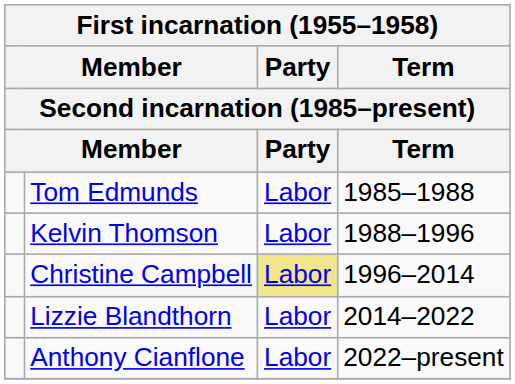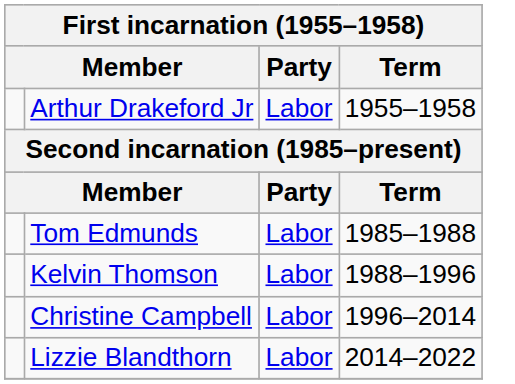 <table class="wikitable">
 <tr>
 <th colspan="4">First incarnation (1955–1958)</th>
 </tr>
 <tr>
 <th colspan="2">Member</th>
 <th>Party</th>
 <th>Term</th>
+</tr>
+<tr>
+<td> </td>
+<td><a href='#'>Arthur Drakeford Jr</a></td>
+<td><a href='#'>Labor</a></td>
+<td>1955–1958</td>
 </tr>
 <tr>
 <th colspan="4">Second incarnation (1985–present)</th>
 </tr>
 <tr>
 <th colspan="2">Member</th>
 <th>Party</th>
 <th>Term</th>
 </tr>
 <tr>
 <td> </td>
 <td><a href='#'>Tom Edmunds</a></td>
 <td><a href='#'>Labor</a></td>
 <td>1985–1988</td>
 </tr>
 <tr>
 <td> </td>
 <td><a href='#'>Kelvin Thomson</a></td>
 <td><a href='#'>Labor</a></td>
 <td>1988–1996</td>
 </tr>
 <tr>
 <td> </td>
 <td><a href='#'>Christine Campbell</a></td>
-<td style="background: khaki;"><a href='#'>Labor</a></td>
+<td><a href='#'>Labor</a></td>
 <td>1996–2014</td>
 </tr>
 <tr>
 <td> </td>
 <td><a href='#'>Lizzie Blandthorn</a></td>
 <td><a href='#'>Labor</a></td>
 <td>2014–2022</td>
 </tr>
 <tr>
-<td> </td>
-<td><a href='#'>Anthony Cianflone</a></td>
-<td><a href='#'>Labor</a></td>
-<td>2022–present</td>
-</tr>
-<tr>
 </tr>
 </table>
